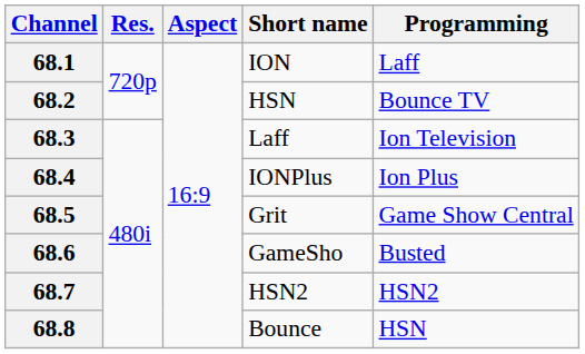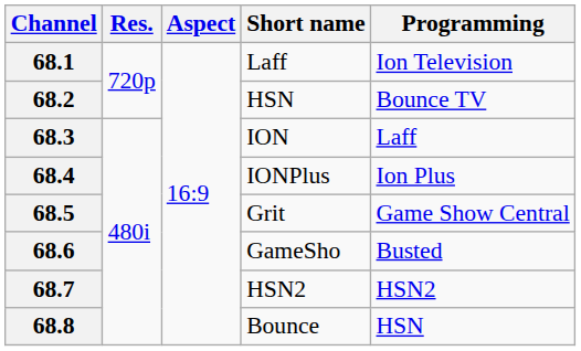 <table class="wikitable">
 <tr>
 <th scope = "col"><a href='#'>Channel</a></th>
 <th scope = "col"><a href='#'>Res.</a></th>
 <th scope = "col"><a href='#'>Aspect</a></th>
 <th scope = "col">Short name</th>
 <th scope = "col">Programming</th>
 </tr>
 <tr>
 <th scope = "row">68.1</th>
 <td rowspan="2"><a href='#'>720p</a></td>
 <td rowspan="8"><a href='#'>16:9</a></td>
-<td>ION</td>
-<td><a href='#'>Laff</a></td>
+<td>Laff</td>
+<td><a href='#'>Ion Television</a></td>
 </tr>
 <tr>
 <th scope = "row">68.2</th>
 <td>HSN</td>
 <td><a href='#'>Bounce TV</a></td>
 </tr>
 <tr>
 <th scope = "row">68.3</th>
 <td rowspan="6"><a href='#'>480i</a></td>
-<td>Laff</td>
-<td><a href='#'>Ion Television</a></td>
+<td>ION</td>
+<td><a href='#'>Laff</a></td>
 </tr>
 <tr>
 <th scope = "row">68.4</th>
 <td>IONPlus</td>
 <td><a href='#'>Ion Plus</a></td>
 </tr>
 <tr>
 <th scope = "row">68.5</th>
 <td>Grit</td>
 <td><a href='#'>Game Show Central</a></td>
 </tr>
 <tr>
 <th scope = "row">68.6</th>
 <td>GameSho</td>
 <td><a href='#'>Busted</a></td>
 </tr>
 <tr>
 <th scope = "row">68.7</th>
 <td>HSN2</td>
 <td><a href='#'>HSN2</a></td>
 </tr>
 <tr>
 <th scope = "row">68.8</th>
 <td>Bounce</td>
 <td><a href='#'>HSN</a></td>
 </tr>
 </table>
